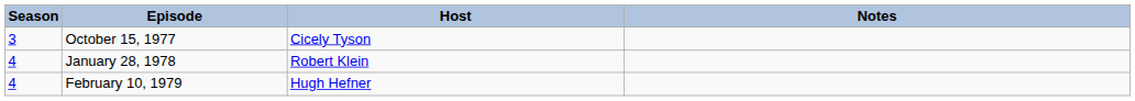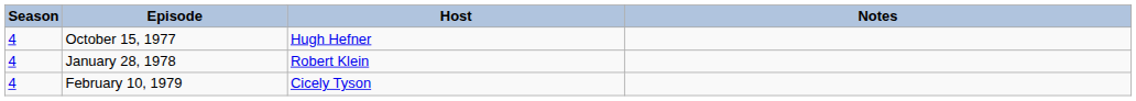 <table class="wikitable" style="width:100%;">
 <tr>
 <th style="background:#B0C4DE;" width="5%">Season</th>
 <th style="background:#B0C4DE;" width="20%">Episode</th>
 <th style="background:#B0C4DE;" width="30%">Host</th>
 <th style="background:#B0C4DE;" width="45%">Notes</th>
 </tr>
 <tr>
-<td><a href='#'>3</a></td>
+<td><a href='#'>4</a></td>
 <td>October 15, 1977</td>
-<td><a href='#'>Cicely Tyson</a></td>
+<td><a href='#'>Hugh Hefner</a></td>
 <td></td>
 </tr>
 <tr>
 <td><a href='#'>4</a></td>
 <td>January 28, 1978</td>
 <td><a href='#'>Robert Klein</a></td>
 <td></td>
 </tr>
 <tr>
 <td><a href='#'>4</a></td>
 <td>February 10, 1979</td>
-<td><a href='#'>Hugh Hefner</a></td>
+<td><a href='#'>Cicely Tyson</a></td>
 <td></td>
 </tr>
 </table>
